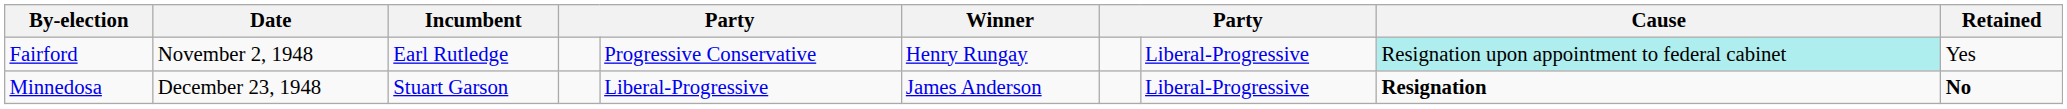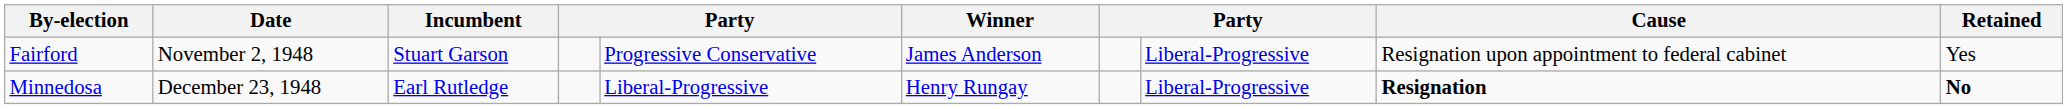 <table class="wikitable" style="width:100%">
 <tr>
 <th>By-election</th>
 <th>Date</th>
 <th>Incumbent</th>
 <th colspan="2">Party</th>
 <th>Winner</th>
 <th colspan="2">Party</th>
 <th>Cause</th>
 <th>Retained</th>
 </tr>
 <tr>
 <td><a href='#'>Fairford</a></td>
 <td>November 2, 1948</td>
-<td><a href='#'>Earl Rutledge</a></td>
+<td><a href='#'>Stuart Garson</a></td>
 <td>    </td>
 <td><a href='#'>Progressive Conservative</a></td>
-<td><a href='#'>Henry Rungay</a></td>
+<td><a href='#'>James Anderson</a></td>
 <td>    </td>
 <td><a href='#'>Liberal-Progressive</a></td>
-<td style="background: paleturquoise;">Resignation upon appointment to federal cabinet</td>
+<td>Resignation upon appointment to federal cabinet</td>
 <td>Yes</td>
 </tr>
 <tr>
 <td><a href='#'>Minnedosa</a></td>
 <td>December 23, 1948</td>
-<td><a href='#'>Stuart Garson</a></td>
+<td><a href='#'>Earl Rutledge</a></td>
 <td>    </td>
 <td><a href='#'>Liberal-Progressive</a></td>
-<td><a href='#'>James Anderson</a></td>
+<td><a href='#'>Henry Rungay</a></td>
 <td>    </td>
 <td><a href='#'>Liberal-Progressive</a></td>
 <td><strong>Resignation</strong></td>
 <td><strong>No</strong></td>
 </tr>
 </table>
